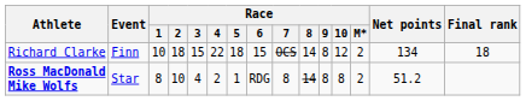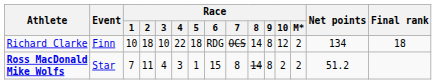 <table class="wikitable" style="font-size:90%">
 <tr>
 <th rowspan=2>Athlete</th>
 <th rowspan=2>Event</th>
 <th colspan=11>Race</th>
 <th rowspan=2>Net points</th>
 <th rowspan=2>Final rank</th>
 </tr>
 <tr style="font-size:95%">
 <th>1</th>
 <th>2</th>
 <th>3</th>
 <th>4</th>
 <th>5</th>
 <th>6</th>
 <th>7</th>
 <th>8</th>
 <th>9</th>
 <th>10</th>
 <th>M*</th>
 </tr>
 <tr align=center>
 <td align=left><a href='#'>Richard Clarke</a></td>
 <td align=left><a href='#'>Finn</a></td>
 <td>10</td>
 <td>18</td>
-<td>15</td>
+<td>10</td>
 <td>22</td>
 <td>18</td>
-<td>15</td>
+<td>RDG</td>
 <td><s>OCS</s></td>
 <td>14</td>
 <td>8</td>
 <td>12</td>
 <td>2</td>
 <td>134</td>
 <td>18</td>
 </tr>
 <tr align=center>
 <td align=left><strong><a href='#'>Ross MacDonald</a><br><a href='#'>Mike Wolfs</a></strong></td>
 <td align=left><a href='#'>Star</a></td>
-<td>8</td>
-<td>10</td>
+<td>7</td>
+<td>11</td>
 <td>4</td>
-<td>2</td>
+<td>3</td>
 <td>1</td>
-<td>RDG</td>
+<td>15</td>
 <td>8</td>
 <td><s>14</s></td>
 <td>8</td>
-<td>8</td>
+<td>2</td>
 <td>2</td>
 <td>51.2</td>
 <td></td>
 </tr>
 </table>
